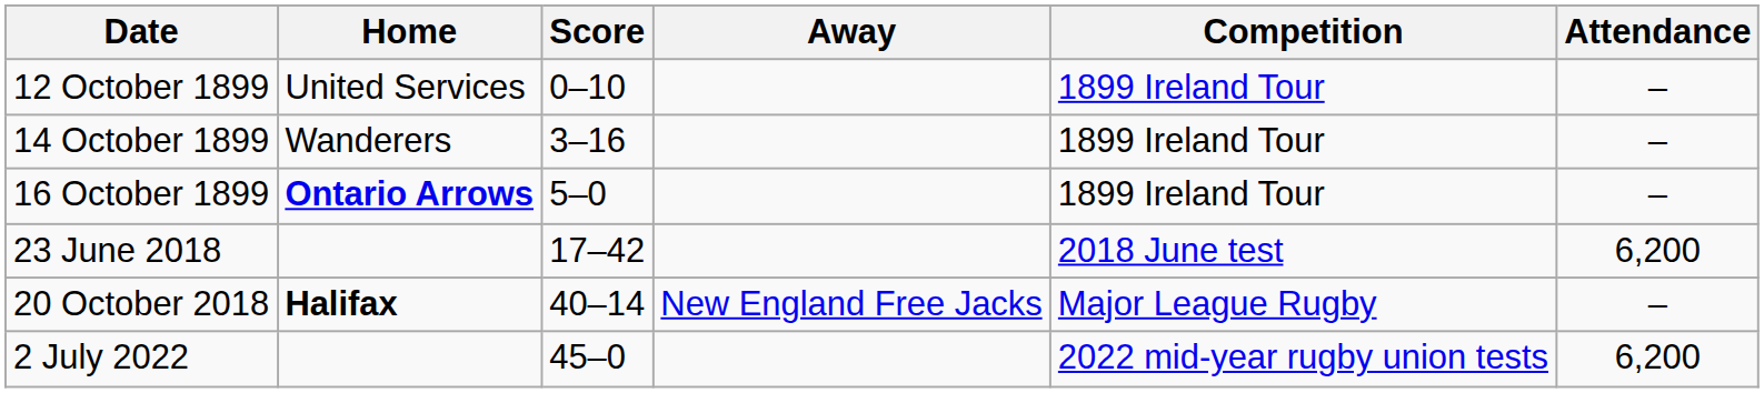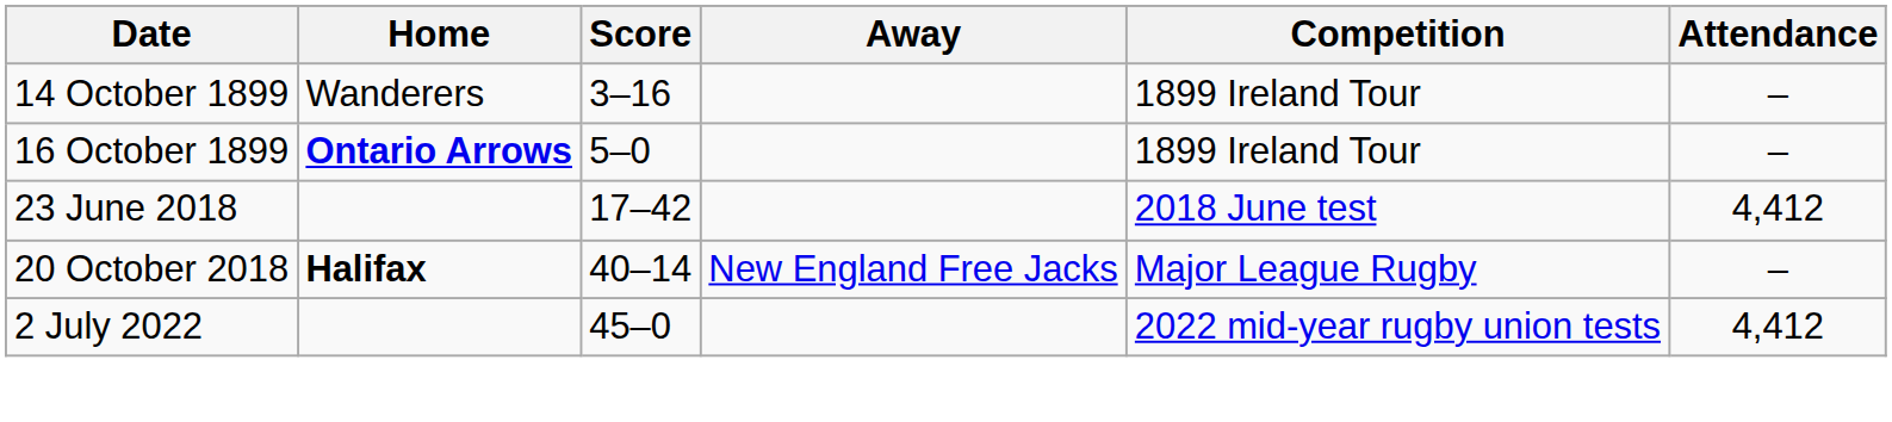 <table class="wikitable">
 <tr bgcolor#bdb76b>
 <th>Date</th>
 <th>Home</th>
 <th>Score</th>
 <th>Away</th>
 <th>Competition</th>
 <th>Attendance</th>
-</tr>
-<tr>
-<td>12 October 1899</td>
-<td>United Services </td>
-<td>0–10</td>
-<td><strong></strong></td>
-<td><a href='#'>1899 Ireland Tour</a></td>
-<td align=center>–</td>
 </tr>
 <tr>
 <td>14 October 1899</td>
 <td>Wanderers </td>
 <td>3–16</td>
 <td><strong></strong></td>
 <td>1899 Ireland Tour</td>
 <td align=center>–</td>
 </tr>
 <tr>
 <td>16 October 1899</td>
 <td><strong><a href='#'>Ontario Arrows</a> </strong></td>
 <td>5–0</td>
 <td></td>
 <td>1899 Ireland Tour</td>
 <td align=center>–</td>
 </tr>
 <tr>
 <td>23 June 2018</td>
 <td></td>
 <td>17–42</td>
 <td><strong></strong></td>
 <td><a href='#'>2018 June test</a></td>
-<td align=center>6,200</td>
+<td align=center>4,412</td>
 </tr>
 <tr>
 <td>20 October 2018</td>
 <td><strong>Halifax </strong></td>
 <td>40–14</td>
 <td> <a href='#'>New England Free Jacks</a></td>
 <td><a href='#'>Major League Rugby</a></td>
 <td align=center>–</td>
 </tr>
 <tr>
 <td>2 July 2022</td>
 <td><strong></strong></td>
 <td>45–0</td>
 <td></td>
 <td><a href='#'>2022 mid-year rugby union tests</a></td>
-<td align=center>6,200</td>
+<td align=center>4,412</td>
 </tr>
 </table>
